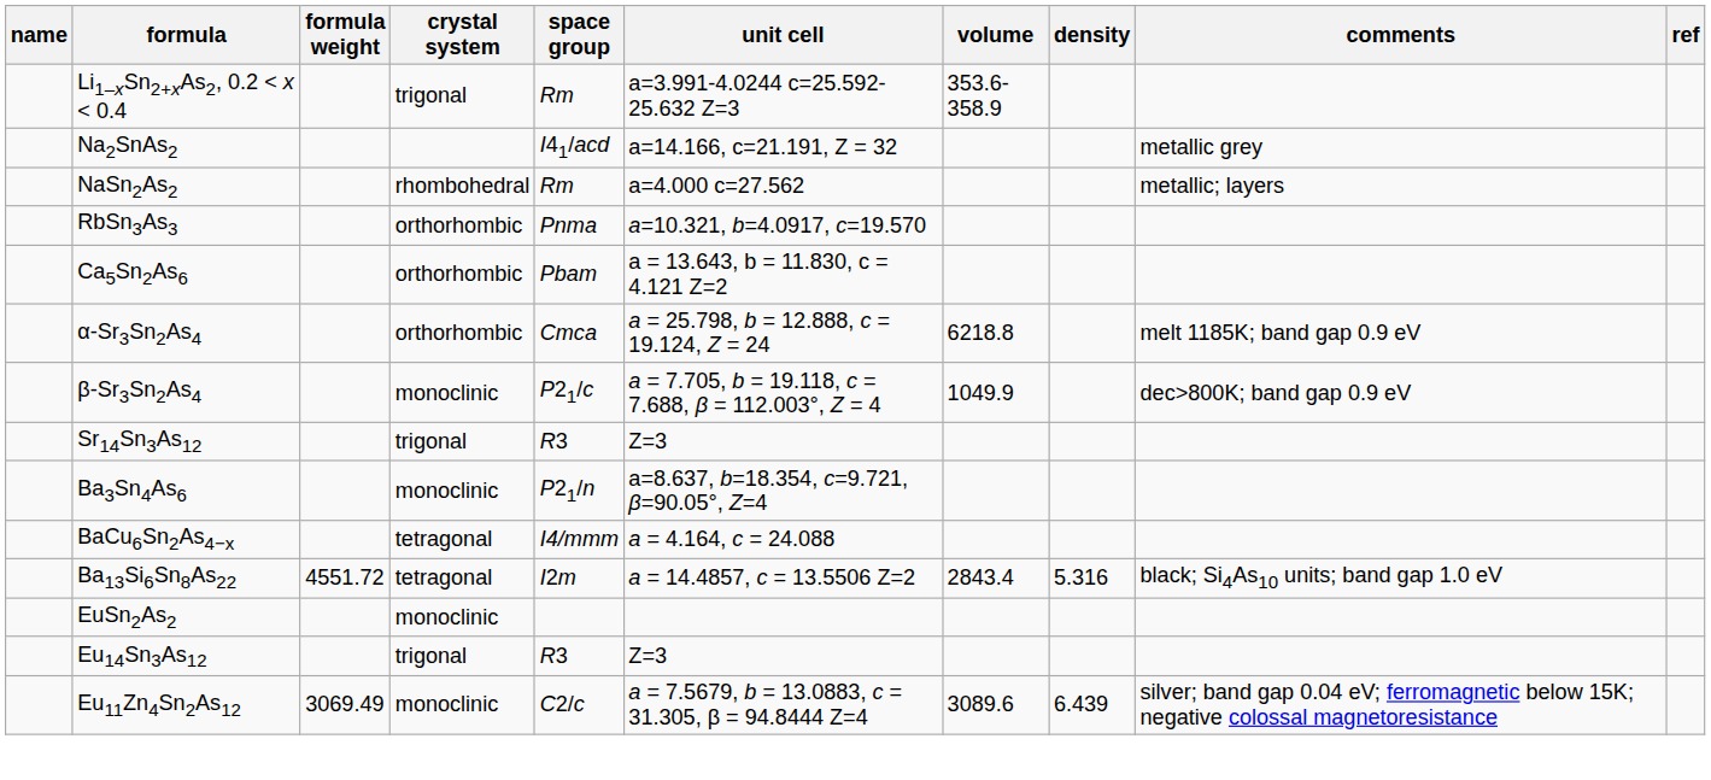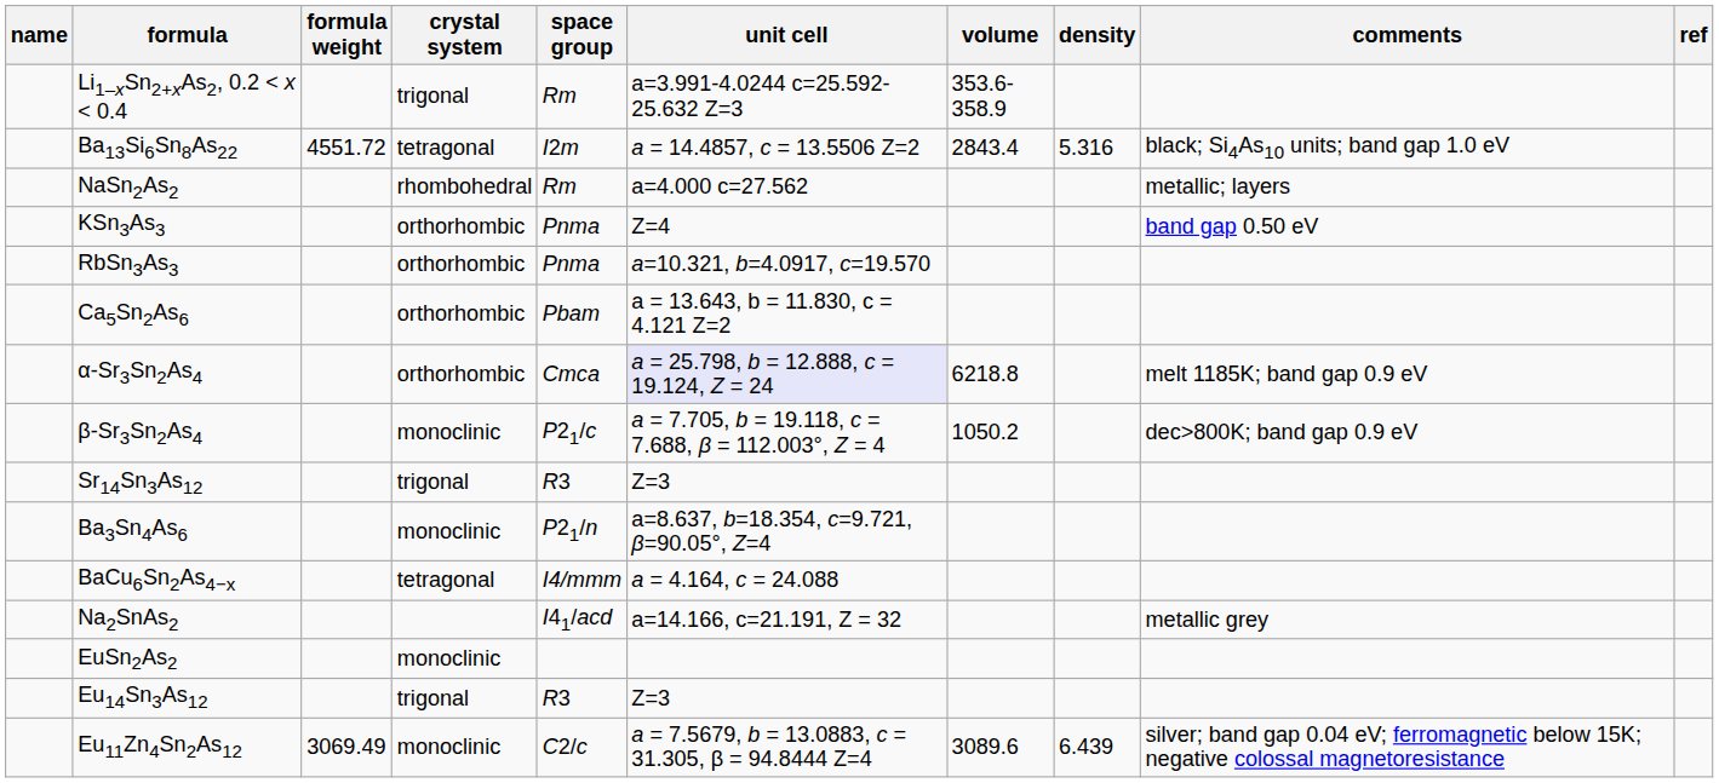 <table class="wikitable">
 <tr>
 <th>name</th>
 <th>formula</th>
 <th>formula<br>weight</th>
 <th>crystal<br>system</th>
 <th>space<br>group</th>
 <th>unit cell</th>
 <th>volume</th>
 <th>density</th>
 <th>comments</th>
 <th>ref</th>
 </tr>
 <tr>
 <td></td>
 <td>Li<sub>1–<em>x</em></sub>Sn<sub>2+<em>x</em></sub>As<sub>2</sub>, 0.2 < <em>x</em> < 0.4</td>
 <td></td>
 <td>trigonal</td>
 <td><em>R</em><em>m</em></td>
 <td>a=3.991-4.0244 c=25.592-25.632 Z=3</td>
 <td>353.6-358.9</td>
 <td></td>
 <td></td>
 <td></td>
 </tr>
 <tr>
 <td></td>
-<td>Na<sub>2</sub>SnAs<sub>2</sub></td>
-<td></td>
-<td></td>
-<td><em>I</em>4<sub>1</sub>/<em>acd</em></td>
-<td>a=14.166, c=21.191, Z = 32</td>
-<td></td>
-<td></td>
-<td>metallic grey</td>
+<td>Ba<sub>13</sub>Si<sub>6</sub>Sn<sub>8</sub>As<sub>22</sub></td>
+<td>4551.72</td>
+<td>tetragonal</td>
+<td><em>I</em>2<em>m</em></td>
+<td><em>a</em> = 14.4857, <em>c</em> = 13.5506 Z=2</td>
+<td>2843.4</td>
+<td>5.316</td>
+<td>black; Si<sub>4</sub>As<sub>10</sub> units; band gap 1.0 eV</td>
 <td></td>
 </tr>
 <tr>
 <td></td>
 <td>NaSn<sub>2</sub>As<sub>2</sub></td>
 <td></td>
 <td>rhombohedral</td>
 <td><em>R</em><em>m</em></td>
 <td>a=4.000 c=27.562</td>
 <td></td>
 <td></td>
 <td>metallic; layers</td>
+<td></td>
+</tr>
+<tr>
+<td></td>
+<td>KSn<sub>3</sub>As<sub>3</sub></td>
+<td></td>
+<td>orthorhombic</td>
+<td><em>Pnma</em></td>
+<td>Z=4</td>
+<td></td>
+<td></td>
+<td><a href='#'>band gap</a> 0.50 eV</td>
 <td></td>
 </tr>
 <tr>
 <td></td>
 <td>RbSn<sub>3</sub>As<sub>3</sub></td>
 <td></td>
 <td>orthorhombic</td>
 <td><em>Pnma</em></td>
 <td><em>a</em>=10.321, <em>b</em>=4.0917, <em>c</em>=19.570</td>
 <td></td>
 <td></td>
 <td></td>
 <td></td>
 </tr>
 <tr>
 <td></td>
 <td>Ca<sub>5</sub>Sn<sub>2</sub>As<sub>6</sub></td>
 <td></td>
 <td>orthorhombic</td>
 <td><em>Pbam</em></td>
 <td>a = 13.643, b = 11.830, c = 4.121 Z=2</td>
 <td></td>
 <td></td>
 <td></td>
 <td></td>
 </tr>
 <tr>
 <td></td>
 <td>α-Sr<sub>3</sub>Sn<sub>2</sub>As<sub>4</sub></td>
 <td></td>
 <td>orthorhombic</td>
 <td><em>Cmca</em></td>
-<td><em>a</em> = 25.798, <em>b</em> = 12.888, <em>c</em> = 19.124, <em>Z</em> = 24</td>
+<td style="background: lavender;"><em>a</em> = 25.798, <em>b</em> = 12.888, <em>c</em> = 19.124, <em>Z</em> = 24</td>
 <td>6218.8</td>
 <td></td>
 <td>melt 1185K; band gap 0.9 eV</td>
 <td></td>
 </tr>
 <tr>
 <td></td>
 <td>β-Sr<sub>3</sub>Sn<sub>2</sub>As<sub>4</sub></td>
 <td></td>
 <td>monoclinic</td>
 <td><em>P</em>2<sub>1</sub>/<em>c</em></td>
 <td><em>a</em> = 7.705, <em>b</em> = 19.118, <em>c</em> = 7.688, <em>β</em> = 112.003°, <em>Z</em> = 4</td>
-<td>1049.9</td>
+<td>1050.2</td>
 <td></td>
 <td>dec>800K; band gap 0.9 eV</td>
 <td></td>
 </tr>
 <tr>
 <td></td>
 <td>Sr<sub>14</sub>Sn<sub>3</sub>As<sub>12</sub></td>
 <td></td>
 <td>trigonal</td>
 <td><em>R</em>3</td>
 <td>Z=3</td>
 <td></td>
 <td></td>
 <td></td>
 <td></td>
 </tr>
 <tr>
 <td></td>
 <td>Ba<sub>3</sub>Sn<sub>4</sub>As<sub>6</sub></td>
 <td></td>
 <td>monoclinic</td>
 <td><em>P</em>2<sub>1</sub>/<em>n</em></td>
 <td>a=8.637, <em>b</em>=18.354, <em>c</em>=9.721, <em>β</em>=90.05°, <em>Z</em>=4</td>
 <td></td>
 <td></td>
 <td></td>
 <td></td>
 </tr>
 <tr>
 <td></td>
 <td>BaCu<sub>6</sub>Sn<sub>2</sub>As<sub>4−x</sub></td>
 <td></td>
 <td>tetragonal</td>
 <td><em>I4/mmm</em></td>
 <td><em>a</em> = 4.164, <em>c</em> = 24.088</td>
 <td></td>
 <td></td>
 <td></td>
 <td></td>
 </tr>
 <tr>
 <td></td>
-<td>Ba<sub>13</sub>Si<sub>6</sub>Sn<sub>8</sub>As<sub>22</sub></td>
-<td>4551.72</td>
-<td>tetragonal</td>
-<td><em>I</em>2<em>m</em></td>
-<td><em>a</em> = 14.4857, <em>c</em> = 13.5506 Z=2</td>
-<td>2843.4</td>
-<td>5.316</td>
-<td>black; Si<sub>4</sub>As<sub>10</sub> units; band gap 1.0 eV</td>
+<td>Na<sub>2</sub>SnAs<sub>2</sub></td>
+<td></td>
+<td></td>
+<td><em>I</em>4<sub>1</sub>/<em>acd</em></td>
+<td>a=14.166, c=21.191, Z = 32</td>
+<td></td>
+<td></td>
+<td>metallic grey</td>
 <td></td>
 </tr>
 <tr>
 <td></td>
 <td>EuSn<sub>2</sub>As<sub>2</sub></td>
 <td></td>
 <td>monoclinic</td>
 <td></td>
 <td></td>
 <td></td>
 <td></td>
 <td></td>
 <td></td>
 </tr>
 <tr>
 <td></td>
 <td>Eu<sub>14</sub>Sn<sub>3</sub>As<sub>12</sub></td>
 <td></td>
 <td>trigonal</td>
 <td><em>R</em>3</td>
 <td>Z=3</td>
 <td></td>
 <td></td>
 <td></td>
 <td></td>
 </tr>
 <tr>
 <td></td>
 <td>Eu<sub>11</sub>Zn<sub>4</sub>Sn<sub>2</sub>As<sub>12</sub></td>
 <td>3069.49</td>
 <td>monoclinic</td>
 <td><em>C</em>2/<em>c</em></td>
 <td><em>a</em> = 7.5679, <em>b</em> = 13.0883, <em>c</em> = 31.305, β = 94.8444 Z=4</td>
 <td>3089.6</td>
 <td>6.439</td>
 <td>silver; band gap 0.04 eV; <a href='#'>ferromagnetic</a> below 15K; negative <a href='#'>colossal magnetoresistance</a></td>
 <td></td>
 </tr>
 </table>
